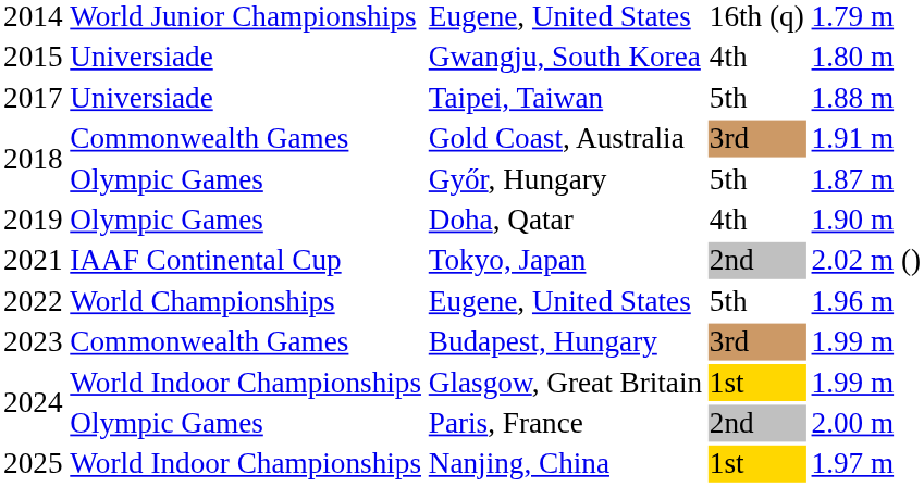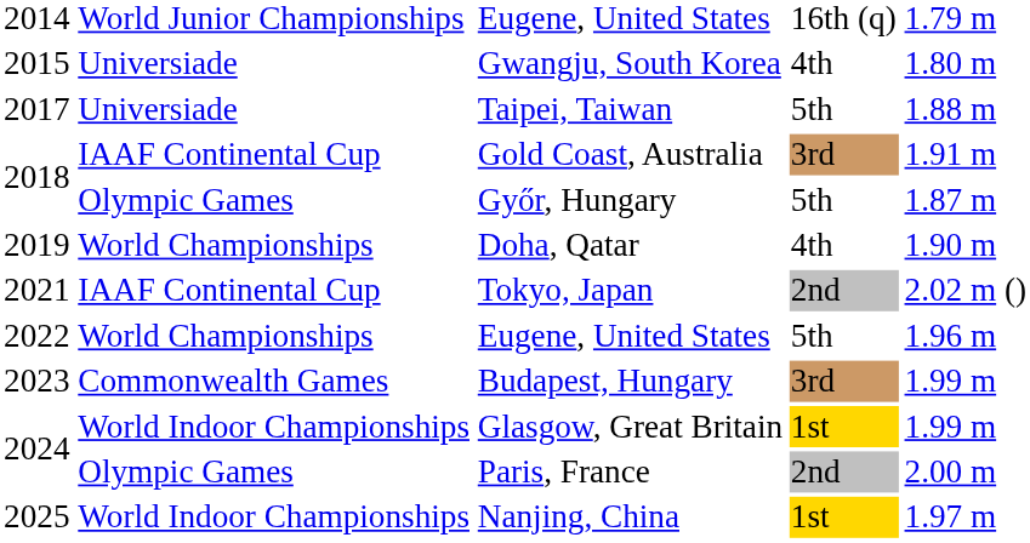 <table>
 <tr>
 <td>2014</td>
 <td><a href='#'>World Junior Championships</a></td>
 <td><a href='#'>Eugene</a>, <a href='#'>United States</a></td>
 <td>16th (q)</td>
 <td><a href='#'>1.79 m</a></td>
 </tr>
 <tr>
 <td>2015</td>
 <td><a href='#'>Universiade</a></td>
 <td><a href='#'>Gwangju, South Korea</a></td>
 <td>4th</td>
 <td><a href='#'>1.80 m</a></td>
 </tr>
 <tr>
 <td>2017</td>
 <td><a href='#'>Universiade</a></td>
 <td><a href='#'>Taipei, Taiwan</a></td>
 <td>5th</td>
 <td><a href='#'>1.88 m</a></td>
 </tr>
 <tr>
 <td rowspan=2>2018</td>
-<td><a href='#'>Commonwealth Games</a></td>
+<td><a href='#'>IAAF Continental Cup</a></td>
 <td><a href='#'>Gold Coast</a>, Australia</td>
 <td bgcolor="cc9966">3rd</td>
 <td><a href='#'>1.91 m</a></td>
 </tr>
 <tr>
 <td><a href='#'>Olympic Games</a></td>
 <td><a href='#'>Győr</a>, Hungary</td>
 <td>5th</td>
 <td><a href='#'>1.87 m</a></td>
 </tr>
 <tr>
 <td>2019</td>
-<td><a href='#'>Olympic Games</a></td>
+<td><a href='#'>World Championships</a></td>
 <td><a href='#'>Doha</a>, Qatar</td>
 <td>4th</td>
 <td><a href='#'>1.90 m</a></td>
 </tr>
 <tr>
 <td>2021</td>
 <td><a href='#'>IAAF Continental Cup</a></td>
 <td><a href='#'>Tokyo, Japan</a></td>
 <td bgcolor="silver">2nd</td>
 <td><a href='#'>2.02 m</a> ()</td>
 </tr>
 <tr>
 <td>2022</td>
 <td><a href='#'>World Championships</a></td>
 <td><a href='#'>Eugene</a>, <a href='#'>United States</a></td>
 <td>5th</td>
 <td><a href='#'>1.96 m</a></td>
 </tr>
 <tr>
 <td>2023</td>
 <td><a href='#'>Commonwealth Games</a></td>
 <td><a href='#'>Budapest, Hungary</a></td>
 <td bgcolor=cc9966>3rd</td>
 <td><a href='#'>1.99 m</a></td>
 </tr>
 <tr>
 <td rowspan=2>2024</td>
 <td><a href='#'>World Indoor Championships</a></td>
 <td><a href='#'>Glasgow</a>, Great Britain</td>
 <td bgcolor="gold">1st</td>
 <td><a href='#'>1.99 m</a></td>
 </tr>
 <tr>
 <td><a href='#'>Olympic Games</a></td>
 <td><a href='#'>Paris</a>, France</td>
 <td bgcolor="silver">2nd</td>
 <td><a href='#'>2.00 m</a></td>
 </tr>
 <tr>
 <td>2025</td>
 <td><a href='#'>World Indoor Championships</a></td>
 <td><a href='#'>Nanjing, China</a></td>
 <td bgcolor="gold">1st</td>
 <td><a href='#'>1.97 m</a></td>
 </tr>
 </table>
